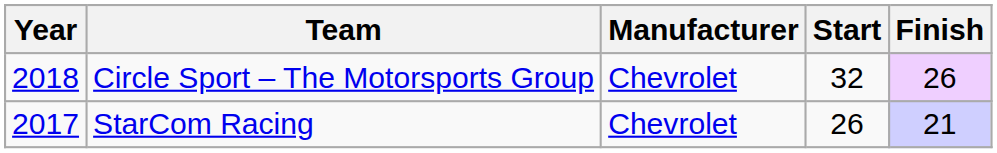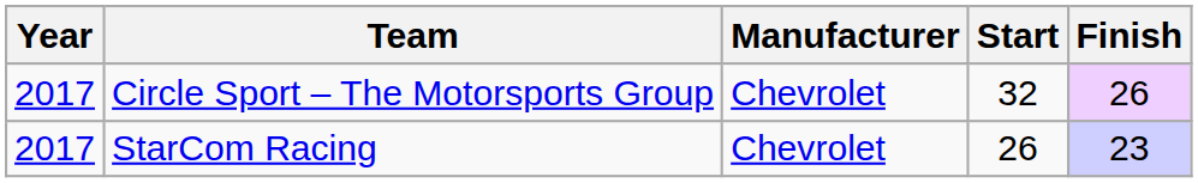 <table class="wikitable" style="font-size: 90%;">
 <tr>
 <th>Year</th>
 <th>Team</th>
 <th>Manufacturer</th>
 <th>Start</th>
 <th>Finish</th>
 </tr>
 <tr>
-<td><a href='#'>2018</a></td>
+<td><a href='#'>2017</a></td>
 <td><a href='#'>Circle Sport – The Motorsports Group</a></td>
 <td><a href='#'>Chevrolet</a></td>
 <td align=center>32</td>
 <td align=center style="background:#EFCFFF;">26</td>
 </tr>
 <tr>
 <td><a href='#'>2017</a></td>
 <td><a href='#'>StarCom Racing</a></td>
 <td><a href='#'>Chevrolet</a></td>
 <td align=center>26</td>
-<td align=center style="background:#CFCFFF;">21</td>
+<td align=center style="background:#CFCFFF;">23</td>
 </tr>
 </table>
